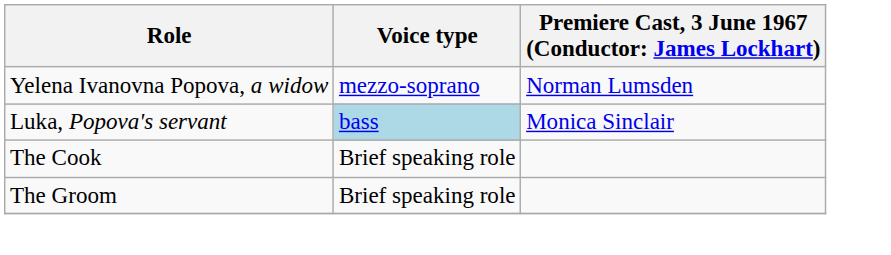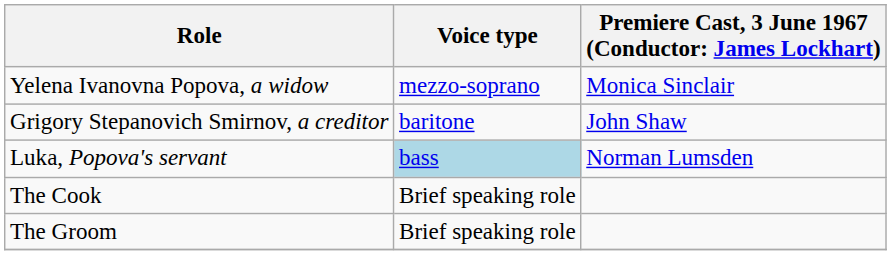 <table class="wikitable">
 <tr>
 <th>Role</th>
 <th>Voice type</th>
 <th>Premiere Cast, 3 June 1967<br>(Conductor: <a href='#'>James Lockhart</a>)</th>
 </tr>
 <tr>
 <td>Yelena Ivanovna Popova, <em>a widow</em></td>
 <td><a href='#'>mezzo-soprano</a></td>
-<td><a href='#'>Norman Lumsden</a></td>
+<td><a href='#'>Monica Sinclair</a></td>
+</tr>
+<tr>
+<td>Grigory Stepanovich Smirnov, <em>a creditor</em></td>
+<td><a href='#'>baritone</a></td>
+<td><a href='#'>John Shaw</a></td>
 </tr>
 <tr>
 <td>Luka, <em>Popova's servant</em></td>
 <td style="background: lightblue;"><a href='#'>bass</a></td>
-<td><a href='#'>Monica Sinclair</a></td>
+<td><a href='#'>Norman Lumsden</a></td>
 </tr>
 <tr>
 <td>The Cook</td>
 <td>Brief speaking role</td>
 <td></td>
 </tr>
 <tr>
 <td>The Groom</td>
 <td>Brief speaking role</td>
 <td></td>
 </tr>
 <tr>
 </tr>
 </table>
